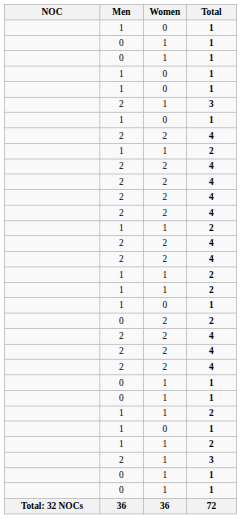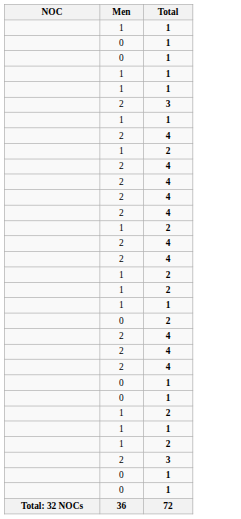 <table class="wikitable sortable" style="text-align:center; font-size:90%">
 <tr>
 <th width=140 align="left">NOC</th>
 <th width=60>Men</th>
-<th width=60>Women</th>
 <th width=70>Total</th>
 </tr>
 <tr>
 <td align=left></td>
 <td>1</td>
+<td><strong>1</strong></td>
+</tr>
+<tr>
+<td align=left></td>
 <td>0</td>
 <td><strong>1</strong></td>
 </tr>
 <tr>
 <td align=left></td>
 <td>0</td>
+<td><strong>1</strong></td>
+</tr>
+<tr>
+<td align=left></td>
+<td>1</td>
+<td><strong>1</strong></td>
+</tr>
+<tr>
+<td align=left></td>
+<td>1</td>
+<td><strong>1</strong></td>
+</tr>
+<tr>
+<td align=left></td>
+<td>2</td>
+<td><strong>3</strong></td>
+</tr>
+<tr>
+<td align=left></td>
+<td>1</td>
+<td><strong>1</strong></td>
+</tr>
+<tr>
+<td align=left></td>
+<td>2</td>
+<td><strong>4</strong></td>
+</tr>
+<tr>
+<td align=left></td>
+<td>1</td>
+<td><strong>2</strong></td>
+</tr>
+<tr>
+<td align=left></td>
+<td>2</td>
+<td><strong>4</strong></td>
+</tr>
+<tr>
+<td align=left></td>
+<td>2</td>
+<td><strong>4</strong></td>
+</tr>
+<tr>
+<td align=left></td>
+<td>2</td>
+<td><strong>4</strong></td>
+</tr>
+<tr>
+<td align=left></td>
+<td>2</td>
+<td><strong>4</strong></td>
+</tr>
+<tr>
+<td align=left></td>
+<td>1</td>
+<td><strong>2</strong></td>
+</tr>
+<tr>
+<td align=left></td>
+<td>2</td>
+<td><strong>4</strong></td>
+</tr>
+<tr>
+<td align=left></td>
+<td>2</td>
+<td><strong>4</strong></td>
+</tr>
+<tr>
+<td align=left></td>
+<td>1</td>
+<td><strong>2</strong></td>
+</tr>
+<tr>
+<td align=left></td>
+<td>1</td>
+<td><strong>2</strong></td>
+</tr>
+<tr>
+<td align=left></td>
 <td>1</td>
 <td><strong>1</strong></td>
 </tr>
 <tr>
 <td align=left></td>
 <td>0</td>
+<td><strong>2</strong></td>
+</tr>
+<tr>
+<td align=left></td>
+<td>2</td>
+<td><strong>4</strong></td>
+</tr>
+<tr>
+<td align=left></td>
+<td>2</td>
+<td><strong>4</strong></td>
+</tr>
+<tr>
+<td align=left></td>
+<td>2</td>
+<td><strong>4</strong></td>
+</tr>
+<tr>
+<td align=left></td>
+<td>0</td>
+<td><strong>1</strong></td>
+</tr>
+<tr>
+<td align=left></td>
+<td>0</td>
+<td><strong>1</strong></td>
+</tr>
+<tr>
+<td align=left></td>
+<td>1</td>
+<td><strong>2</strong></td>
+</tr>
+<tr>
+<td align=left></td>
 <td>1</td>
 <td><strong>1</strong></td>
 </tr>
 <tr>
 <td align=left></td>
 <td>1</td>
-<td>0</td>
-<td><strong>1</strong></td>
-</tr>
-<tr>
-<td align=left></td>
-<td>1</td>
-<td>0</td>
-<td><strong>1</strong></td>
-</tr>
-<tr>
-<td align=left></td>
-<td>2</td>
-<td>1</td>
-<td><strong>3</strong></td>
-</tr>
-<tr>
-<td align=left></td>
-<td>1</td>
-<td>0</td>
-<td><strong>1</strong></td>
-</tr>
-<tr>
-<td align=left></td>
-<td>2</td>
-<td>2</td>
-<td><strong>4</strong></td>
-</tr>
-<tr>
-<td align=left></td>
-<td>1</td>
-<td>1</td>
 <td><strong>2</strong></td>
 </tr>
 <tr>
 <td align=left></td>
 <td>2</td>
-<td>2</td>
-<td><strong>4</strong></td>
+<td><strong>3</strong></td>
 </tr>
 <tr>
 <td align=left></td>
-<td>2</td>
-<td>2</td>
-<td><strong>4</strong></td>
-</tr>
-<tr>
-<td align=left></td>
-<td>2</td>
-<td>2</td>
-<td><strong>4</strong></td>
-</tr>
-<tr>
-<td align=left></td>
-<td>2</td>
-<td>2</td>
-<td><strong>4</strong></td>
-</tr>
-<tr>
-<td align=left></td>
-<td>1</td>
-<td>1</td>
-<td><strong>2</strong></td>
-</tr>
-<tr>
-<td align=left></td>
-<td>2</td>
-<td>2</td>
-<td><strong>4</strong></td>
-</tr>
-<tr>
-<td align=left></td>
-<td>2</td>
-<td>2</td>
-<td><strong>4</strong></td>
-</tr>
-<tr>
-<td align=left></td>
-<td>1</td>
-<td>1</td>
-<td><strong>2</strong></td>
-</tr>
-<tr>
-<td align=left></td>
-<td>1</td>
-<td>1</td>
-<td><strong>2</strong></td>
-</tr>
-<tr>
-<td align=left></td>
-<td>1</td>
 <td>0</td>
 <td><strong>1</strong></td>
 </tr>
 <tr>
 <td align=left></td>
 <td>0</td>
-<td>2</td>
-<td><strong>2</strong></td>
-</tr>
-<tr>
-<td align=left></td>
-<td>2</td>
-<td>2</td>
-<td><strong>4</strong></td>
-</tr>
-<tr>
-<td align=left></td>
-<td>2</td>
-<td>2</td>
-<td><strong>4</strong></td>
-</tr>
-<tr>
-<td align=left></td>
-<td>2</td>
-<td>2</td>
-<td><strong>4</strong></td>
-</tr>
-<tr>
-<td align=left></td>
-<td>0</td>
-<td>1</td>
-<td><strong>1</strong></td>
-</tr>
-<tr>
-<td align=left></td>
-<td>0</td>
-<td>1</td>
-<td><strong>1</strong></td>
-</tr>
-<tr>
-<td align=left></td>
-<td>1</td>
-<td>1</td>
-<td><strong>2</strong></td>
-</tr>
-<tr>
-<td align=left></td>
-<td>1</td>
-<td>0</td>
-<td><strong>1</strong></td>
-</tr>
-<tr>
-<td align=left></td>
-<td>1</td>
-<td>1</td>
-<td><strong>2</strong></td>
-</tr>
-<tr>
-<td align=left></td>
-<td>2</td>
-<td>1</td>
-<td><strong>3</strong></td>
-</tr>
-<tr>
-<td align=left></td>
-<td>0</td>
-<td>1</td>
-<td><strong>1</strong></td>
-</tr>
-<tr>
-<td align=left></td>
-<td>0</td>
-<td>1</td>
 <td><strong>1</strong></td>
 </tr>
 <tr>
 <th>Total: 32 NOCs</th>
 <th>36</th>
-<th>36</th>
 <th>72</th>
 </tr>
 </table>
